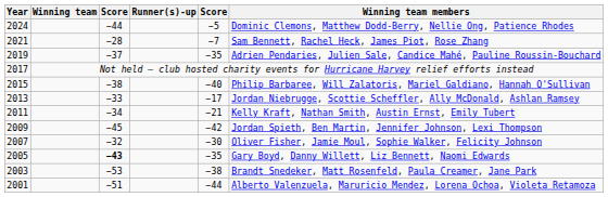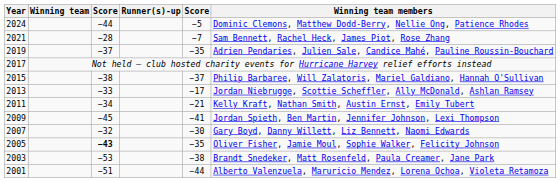 <table class="wikitable">
 <tr>
 <th>Year</th>
 <th>Winning team</th>
 <th>Score</th>
 <th>Runner(s)-up</th>
 <th>Score</th>
 <th>Winning team members</th>
 </tr>
 <tr>
 <td>2024</td>
 <td></td>
 <td align=center>−44</td>
 <td><br></td>
 <td align=center>−5</td>
 <td><a href='#'>Dominic Clemons</a>, <a href='#'>Matthew Dodd-Berry</a>, <a href='#'>Nellie Ong</a>, <a href='#'>Patience Rhodes</a></td>
 </tr>
 <tr>
 <td>2021</td>
 <td></td>
 <td align=center>−28</td>
 <td></td>
 <td align=center>−7</td>
 <td><a href='#'>Sam Bennett</a>, <a href='#'>Rachel Heck</a>, <a href='#'>James Piot</a>, <a href='#'>Rose Zhang</a></td>
 </tr>
 <tr>
 <td>2019</td>
 <td></td>
 <td align=center>−37</td>
 <td><br></td>
 <td align=center>−35</td>
 <td><a href='#'>Adrien Pendaries</a>, <a href='#'>Julien Sale</a>, <a href='#'>Candice Mahé</a>, <a href='#'>Pauline Roussin-Bouchard</a></td>
 </tr>
 <tr>
 <td>2017</td>
 <td colspan=5 align=center><em>Not held – club hosted charity events for <a href='#'>Hurricane Harvey</a> relief efforts instead</em></td>
 </tr>
 <tr>
 <td>2015</td>
 <td></td>
 <td align=center>−38</td>
 <td></td>
-<td align=center>−40</td>
+<td align=center>−37</td>
 <td><a href='#'>Philip Barbaree</a>, <a href='#'>Will Zalatoris</a>, <a href='#'>Mariel Galdiano</a>, <a href='#'>Hannah O'Sullivan</a></td>
 </tr>
 <tr>
 <td>2013</td>
 <td></td>
 <td align=center>−33</td>
 <td></td>
 <td align=center>−17</td>
 <td><a href='#'>Jordan Niebrugge</a>, <a href='#'>Scottie Scheffler</a>, <a href='#'>Ally McDonald</a>, <a href='#'>Ashlan Ramsey</a></td>
 </tr>
 <tr>
 <td>2011</td>
 <td></td>
 <td align=center>−34</td>
 <td><br></td>
 <td align=center>−21</td>
 <td><a href='#'>Kelly Kraft</a>, <a href='#'>Nathan Smith</a>, <a href='#'>Austin Ernst</a>, <a href='#'>Emily Tubert</a></td>
 </tr>
 <tr>
 <td>2009</td>
 <td></td>
 <td align=center>−45</td>
 <td></td>
-<td align=center>−42</td>
+<td align=center>−41</td>
 <td><a href='#'>Jordan Spieth</a>, <a href='#'>Ben Martin</a>, <a href='#'>Jennifer Johnson</a>, <a href='#'>Lexi Thompson</a></td>
 </tr>
 <tr>
 <td>2007</td>
 <td></td>
 <td align=center>−32</td>
 <td><br></td>
 <td align=center>−30</td>
-<td><a href='#'>Oliver Fisher</a>, <a href='#'>Jamie Moul</a>, <a href='#'>Sophie Walker</a>, <a href='#'>Felicity Johnson</a></td>
+<td><a href='#'>Gary Boyd</a>, <a href='#'>Danny Willett</a>, <a href='#'>Liz Bennett</a>, <a href='#'>Naomi Edwards</a></td>
 </tr>
 <tr>
 <td>2005</td>
 <td></td>
 <td align=center><strong>−43</strong></td>
 <td><br></td>
 <td align=center>−35</td>
-<td><a href='#'>Gary Boyd</a>, <a href='#'>Danny Willett</a>, <a href='#'>Liz Bennett</a>, <a href='#'>Naomi Edwards</a></td>
+<td><a href='#'>Oliver Fisher</a>, <a href='#'>Jamie Moul</a>, <a href='#'>Sophie Walker</a>, <a href='#'>Felicity Johnson</a></td>
 </tr>
 <tr>
 <td>2003</td>
 <td></td>
 <td align=center>−53</td>
 <td></td>
 <td align=center>−38</td>
 <td><a href='#'>Brandt Snedeker</a>, <a href='#'>Matt Rosenfeld</a>, <a href='#'>Paula Creamer</a>, <a href='#'>Jane Park</a></td>
 </tr>
 <tr>
 <td>2001</td>
 <td></td>
 <td align=center>−51</td>
 <td></td>
 <td align=center>−44</td>
 <td><a href='#'>Alberto Valenzuela</a>, <a href='#'>Maruricio Mendez</a>, <a href='#'>Lorena Ochoa</a>, <a href='#'>Violeta Retamoza</a></td>
 </tr>
 </table>
